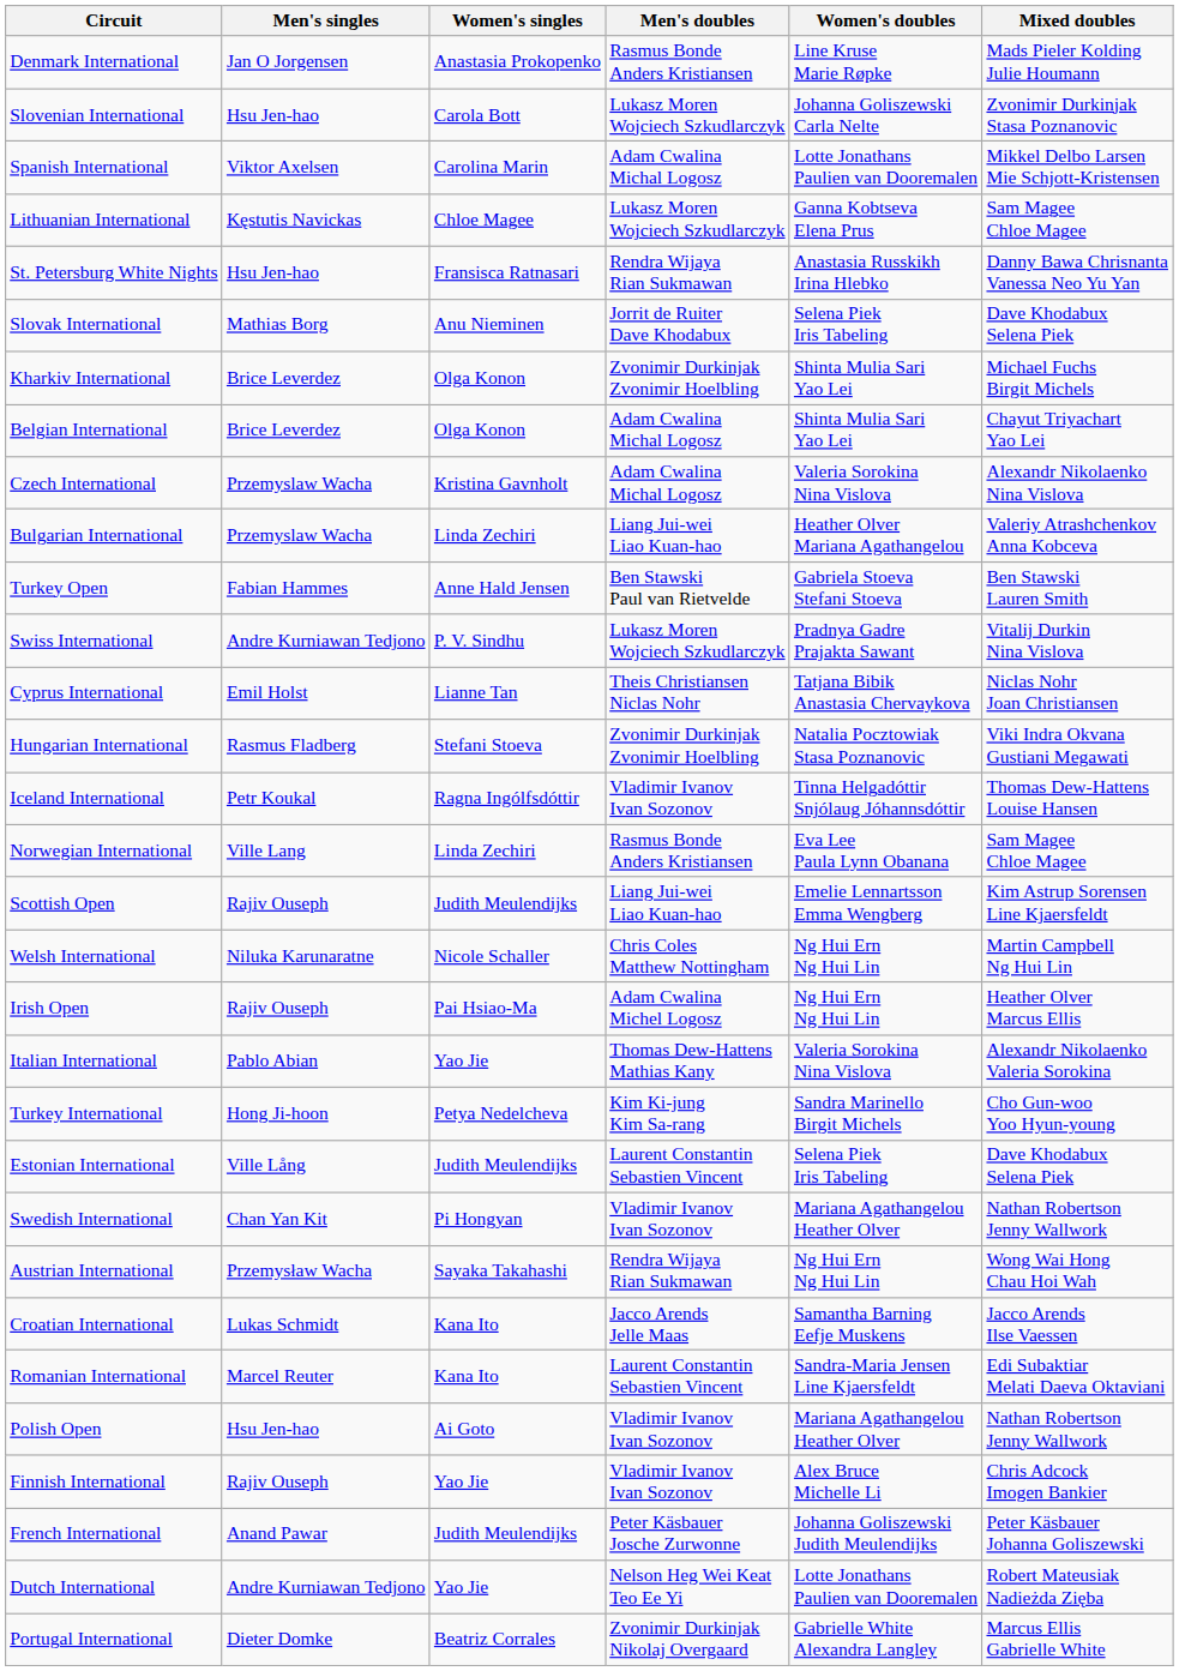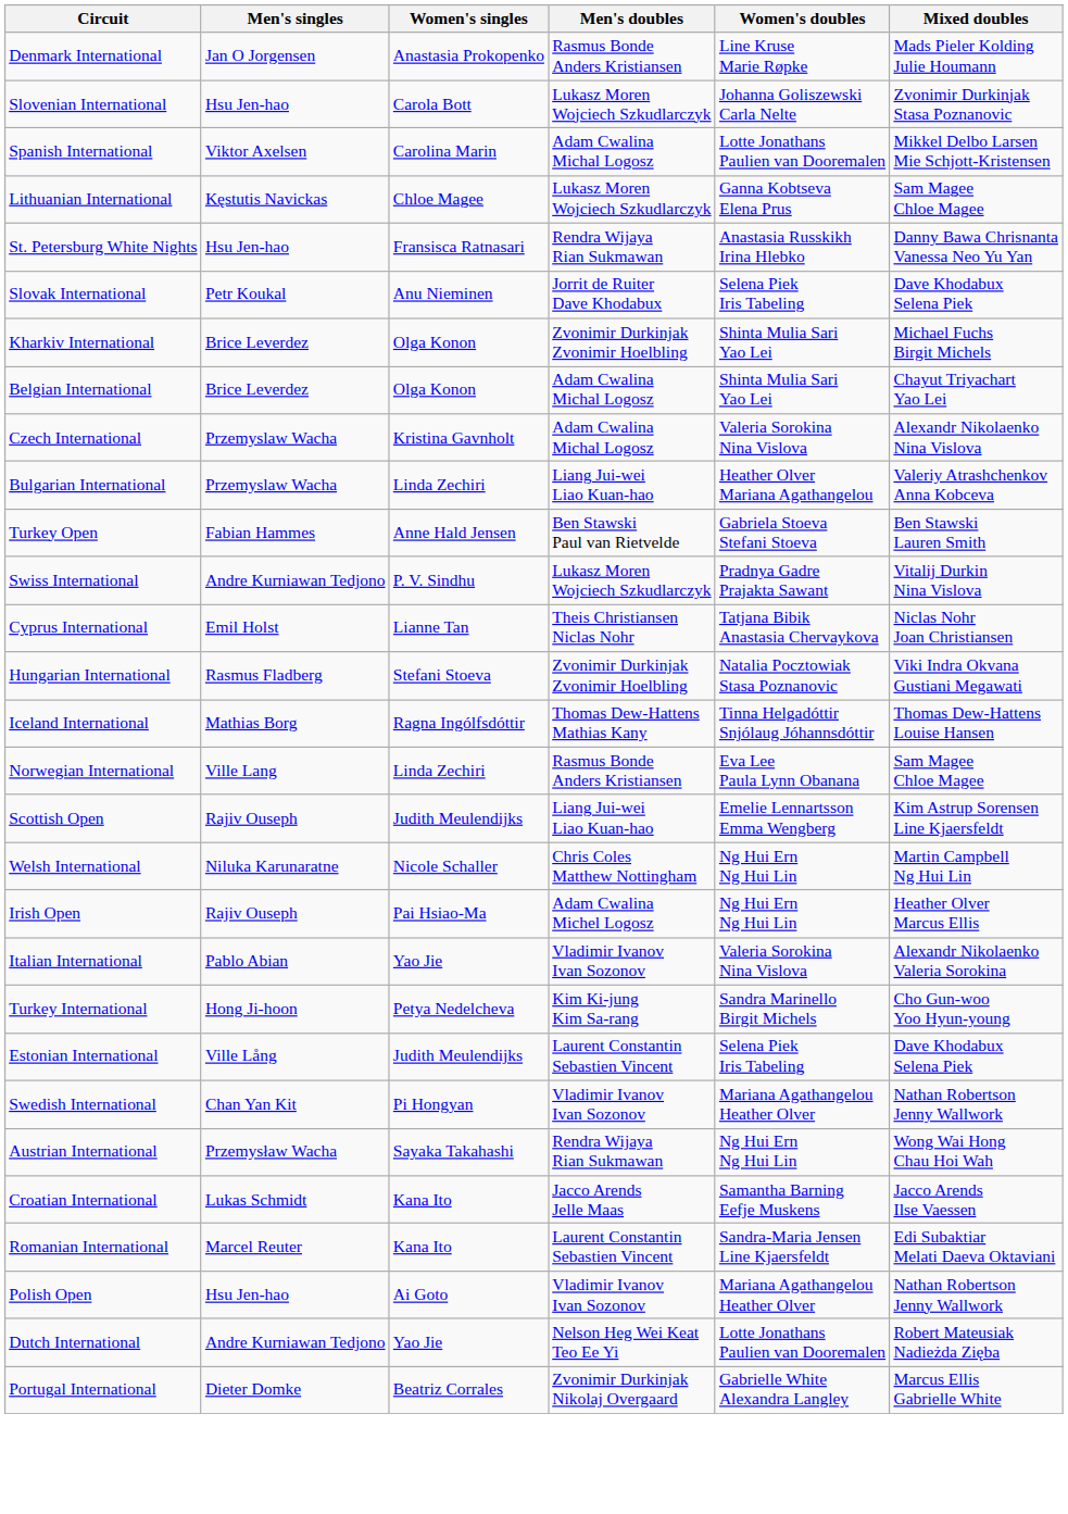 <table class=wikitable style="font-size:85%">
 <tr>
 <th>Circuit</th>
 <th>Men's singles</th>
 <th>Women's singles</th>
 <th>Men's doubles</th>
 <th>Women's doubles</th>
 <th>Mixed doubles</th>
 </tr>
 <tr>
 <td><a href='#'>Denmark International</a></td>
 <td> <a href='#'>Jan O Jorgensen</a></td>
 <td><a href='#'>Anastasia Prokopenko</a></td>
 <td> <a href='#'>Rasmus Bonde</a> <br>  <a href='#'>Anders Kristiansen</a></td>
 <td> <a href='#'>Line Kruse</a> <br>  <a href='#'>Marie Røpke</a></td>
 <td> <a href='#'>Mads Pieler Kolding</a> <br> <a href='#'>Julie Houmann</a></td>
 </tr>
 <tr>
 <td><a href='#'>Slovenian International</a></td>
 <td> <a href='#'>Hsu Jen-hao</a></td>
 <td> <a href='#'>Carola Bott</a></td>
 <td> <a href='#'>Lukasz Moren</a> <br>  <a href='#'>Wojciech Szkudlarczyk</a></td>
 <td> <a href='#'>Johanna Goliszewski</a> <br>  <a href='#'>Carla Nelte</a></td>
 <td> <a href='#'>Zvonimir Durkinjak</a> <br>  <a href='#'>Stasa Poznanovic</a></td>
 </tr>
 <tr>
 <td><a href='#'>Spanish International</a></td>
 <td> <a href='#'>Viktor Axelsen</a></td>
 <td> <a href='#'>Carolina Marin</a></td>
 <td> <a href='#'>Adam Cwalina</a> <br>  <a href='#'>Michal Logosz</a></td>
 <td> <a href='#'>Lotte Jonathans</a> <br>  <a href='#'>Paulien van Dooremalen</a></td>
 <td> <a href='#'>Mikkel Delbo Larsen</a> <br>  <a href='#'>Mie Schjott-Kristensen</a></td>
 </tr>
 <tr>
 <td><a href='#'>Lithuanian International</a></td>
 <td> <a href='#'>Kęstutis Navickas</a></td>
 <td> <a href='#'>Chloe Magee</a></td>
 <td> <a href='#'>Lukasz Moren</a> <br>  <a href='#'>Wojciech Szkudlarczyk</a></td>
 <td> <a href='#'>Ganna Kobtseva</a> <br>  <a href='#'>Elena Prus</a></td>
 <td> <a href='#'>Sam Magee</a> <br>  <a href='#'>Chloe Magee</a></td>
 </tr>
 <tr>
 <td><a href='#'>St. Petersburg White Nights</a></td>
 <td> <a href='#'>Hsu Jen-hao</a></td>
 <td> <a href='#'>Fransisca Ratnasari</a></td>
 <td> <a href='#'>Rendra Wijaya</a> <br>  <a href='#'>Rian Sukmawan</a></td>
 <td> <a href='#'>Anastasia Russkikh</a><br> <a href='#'>Irina Hlebko</a></td>
 <td> <a href='#'>Danny Bawa Chrisnanta</a> <br>  <a href='#'>Vanessa Neo Yu Yan</a></td>
 </tr>
 <tr>
 <td><a href='#'>Slovak International</a></td>
-<td> <a href='#'>Mathias Borg</a></td>
+<td> <a href='#'>Petr Koukal</a></td>
 <td> <a href='#'>Anu Nieminen</a></td>
 <td> <a href='#'>Jorrit de Ruiter</a> <br>  <a href='#'>Dave Khodabux</a></td>
 <td> <a href='#'>Selena Piek</a> <br>  <a href='#'>Iris Tabeling</a></td>
 <td> <a href='#'>Dave Khodabux</a> <br>  <a href='#'>Selena Piek</a></td>
 </tr>
 <tr>
 <td><a href='#'>Kharkiv International</a></td>
 <td> <a href='#'>Brice Leverdez</a></td>
 <td> <a href='#'>Olga Konon</a></td>
 <td> <a href='#'>Zvonimir Durkinjak</a> <br>  <a href='#'>Zvonimir Hoelbling</a></td>
 <td> <a href='#'>Shinta Mulia Sari</a> <br>  <a href='#'>Yao Lei</a></td>
 <td> <a href='#'>Michael Fuchs</a> <br>  <a href='#'>Birgit Michels</a></td>
 </tr>
 <tr>
 <td><a href='#'>Belgian International</a></td>
 <td> <a href='#'>Brice Leverdez</a></td>
 <td> <a href='#'>Olga Konon</a></td>
 <td> <a href='#'>Adam Cwalina</a> <br>  <a href='#'>Michal Logosz</a></td>
 <td> <a href='#'>Shinta Mulia Sari</a> <br>  <a href='#'>Yao Lei</a></td>
 <td> <a href='#'>Chayut Triyachart</a> <br>  <a href='#'>Yao Lei</a></td>
 </tr>
 <tr>
 <td><a href='#'>Czech International</a></td>
 <td> <a href='#'>Przemyslaw Wacha</a></td>
 <td> <a href='#'>Kristina Gavnholt</a></td>
 <td> <a href='#'>Adam Cwalina</a> <br>  <a href='#'>Michal Logosz</a></td>
 <td> <a href='#'>Valeria Sorokina</a> <br>  <a href='#'>Nina Vislova</a></td>
 <td> <a href='#'>Alexandr Nikolaenko</a> <br>  <a href='#'>Nina Vislova</a></td>
 </tr>
 <tr>
 <td><a href='#'>Bulgarian International</a></td>
 <td> <a href='#'>Przemyslaw Wacha</a></td>
 <td> <a href='#'>Linda Zechiri</a></td>
 <td> <a href='#'>Liang Jui-wei</a> <br>  <a href='#'>Liao Kuan-hao</a></td>
 <td> <a href='#'>Heather Olver</a> <br>  <a href='#'>Mariana Agathangelou</a></td>
 <td> <a href='#'>Valeriy Atrashchenkov</a> <br>  <a href='#'>Anna Kobceva</a></td>
 </tr>
 <tr>
 <td><a href='#'>Turkey Open</a></td>
 <td> <a href='#'>Fabian Hammes</a></td>
 <td> <a href='#'>Anne Hald Jensen</a></td>
 <td> <a href='#'>Ben Stawski</a> <br>  Paul van Rietvelde</td>
 <td> <a href='#'>Gabriela Stoeva</a> <br>  <a href='#'>Stefani Stoeva</a></td>
 <td> <a href='#'>Ben Stawski</a> <br>  <a href='#'>Lauren Smith</a></td>
 </tr>
 <tr>
 <td><a href='#'>Swiss International</a></td>
 <td> <a href='#'>Andre Kurniawan Tedjono</a></td>
 <td> <a href='#'>P. V. Sindhu</a></td>
 <td> <a href='#'>Lukasz Moren</a> <br>  <a href='#'>Wojciech Szkudlarczyk</a></td>
 <td> <a href='#'>Pradnya Gadre</a> <br>  <a href='#'>Prajakta Sawant</a></td>
 <td> <a href='#'>Vitalij Durkin</a> <br>   <a href='#'>Nina Vislova</a></td>
 </tr>
 <tr>
 <td><a href='#'>Cyprus International</a></td>
 <td> <a href='#'>Emil Holst</a></td>
 <td> <a href='#'>Lianne Tan</a></td>
 <td> <a href='#'>Theis Christiansen</a> <br>  <a href='#'>Niclas Nohr</a></td>
 <td> <a href='#'>Tatjana Bibik</a> <br>  <a href='#'>Anastasia Chervaykova</a></td>
 <td> <a href='#'>Niclas Nohr</a> <br>  <a href='#'>Joan Christiansen</a></td>
 </tr>
 <tr>
 <td><a href='#'>Hungarian International</a></td>
 <td> <a href='#'>Rasmus Fladberg</a></td>
 <td> <a href='#'>Stefani Stoeva</a></td>
 <td> <a href='#'>Zvonimir Durkinjak</a> <br>  <a href='#'>Zvonimir Hoelbling</a></td>
 <td> <a href='#'>Natalia Pocztowiak</a> <br>  <a href='#'>Stasa Poznanovic</a></td>
 <td> <a href='#'>Viki Indra Okvana</a> <br>  <a href='#'>Gustiani Megawati</a></td>
 </tr>
 <tr>
 <td><a href='#'>Iceland International</a></td>
-<td> <a href='#'>Petr Koukal</a></td>
+<td> <a href='#'>Mathias Borg</a></td>
 <td> <a href='#'>Ragna Ingólfsdóttir</a></td>
-<td> <a href='#'>Vladimir Ivanov</a> <br>  <a href='#'>Ivan Sozonov</a></td>
+<td> <a href='#'>Thomas Dew-Hattens</a> <br>  <a href='#'>Mathias Kany</a></td>
 <td> <a href='#'>Tinna Helgadóttir</a> <br>  <a href='#'>Snjólaug Jóhannsdóttir</a></td>
 <td> <a href='#'>Thomas Dew-Hattens</a> <br>  <a href='#'>Louise Hansen</a></td>
 </tr>
 <tr>
 <td><a href='#'>Norwegian International</a></td>
 <td> <a href='#'>Ville Lang</a></td>
 <td> <a href='#'>Linda Zechiri</a></td>
 <td> <a href='#'>Rasmus Bonde</a> <br>  <a href='#'>Anders Kristiansen</a></td>
 <td> <a href='#'>Eva Lee</a> <br>  <a href='#'>Paula Lynn Obanana</a></td>
 <td> <a href='#'>Sam Magee</a> <br>  <a href='#'>Chloe Magee</a></td>
 </tr>
 <tr>
 <td><a href='#'>Scottish Open</a></td>
 <td> <a href='#'>Rajiv Ouseph</a></td>
 <td> <a href='#'>Judith Meulendijks</a></td>
 <td> <a href='#'>Liang Jui-wei</a> <br>  <a href='#'>Liao Kuan-hao</a></td>
 <td> <a href='#'>Emelie Lennartsson</a> <br>  <a href='#'>Emma Wengberg</a></td>
 <td> <a href='#'>Kim Astrup Sorensen</a> <br>  <a href='#'>Line Kjaersfeldt</a></td>
 </tr>
 <tr>
 <td><a href='#'>Welsh International</a></td>
 <td> <a href='#'>Niluka Karunaratne</a></td>
 <td> <a href='#'>Nicole Schaller</a></td>
 <td> <a href='#'>Chris Coles</a><br> <a href='#'>Matthew Nottingham</a></td>
 <td> <a href='#'>Ng Hui Ern</a><br> <a href='#'>Ng Hui Lin</a></td>
 <td> <a href='#'>Martin Campbell</a><br> <a href='#'>Ng Hui Lin</a></td>
 </tr>
 <tr>
 <td><a href='#'>Irish Open</a></td>
 <td> <a href='#'>Rajiv Ouseph</a></td>
 <td> <a href='#'>Pai Hsiao-Ma</a></td>
 <td> <a href='#'>Adam Cwalina</a> <br>  <a href='#'>Michel Logosz</a></td>
 <td> <a href='#'>Ng Hui Ern</a> <br>  <a href='#'>Ng Hui Lin</a></td>
 <td> <a href='#'>Heather Olver</a> <br>  <a href='#'>Marcus Ellis</a></td>
 </tr>
 <tr>
 <td><a href='#'>Italian International</a></td>
 <td> <a href='#'>Pablo Abian</a></td>
 <td> <a href='#'>Yao Jie</a></td>
-<td> <a href='#'>Thomas Dew-Hattens</a> <br>  <a href='#'>Mathias Kany</a></td>
+<td> <a href='#'>Vladimir Ivanov</a> <br>  <a href='#'>Ivan Sozonov</a></td>
 <td> <a href='#'>Valeria Sorokina</a> <br>  <a href='#'>Nina Vislova</a></td>
 <td> <a href='#'>Alexandr Nikolaenko</a> <br>  <a href='#'>Valeria Sorokina</a></td>
 </tr>
 <tr>
 <td><a href='#'>Turkey International</a></td>
 <td> <a href='#'>Hong Ji-hoon</a></td>
 <td> <a href='#'>Petya Nedelcheva</a></td>
 <td> <a href='#'>Kim Ki-jung</a> <br>  <a href='#'>Kim Sa-rang</a></td>
 <td> <a href='#'>Sandra Marinello</a> <br>  <a href='#'>Birgit Michels</a></td>
 <td> <a href='#'>Cho Gun-woo</a> <br>  <a href='#'>Yoo Hyun-young</a></td>
 </tr>
 <tr>
 <td><a href='#'>Estonian International</a></td>
 <td> <a href='#'>Ville Lång</a></td>
 <td> <a href='#'>Judith Meulendijks</a></td>
 <td> <a href='#'>Laurent Constantin</a> <br>  <a href='#'>Sebastien Vincent</a></td>
 <td> <a href='#'>Selena Piek</a> <br>  <a href='#'>Iris Tabeling</a></td>
 <td> <a href='#'>Dave Khodabux</a> <br>  <a href='#'>Selena Piek</a></td>
 </tr>
 <tr>
 <td><a href='#'>Swedish International</a></td>
 <td> <a href='#'>Chan Yan Kit</a></td>
 <td> <a href='#'>Pi Hongyan</a></td>
 <td> <a href='#'>Vladimir Ivanov</a> <br>  <a href='#'>Ivan Sozonov</a></td>
 <td> <a href='#'>Mariana Agathangelou</a> <br>  <a href='#'>Heather Olver</a></td>
 <td> <a href='#'>Nathan Robertson</a> <br>  <a href='#'>Jenny Wallwork</a></td>
 </tr>
 <tr>
 <td><a href='#'>Austrian International</a></td>
 <td> <a href='#'>Przemysław Wacha</a></td>
 <td> <a href='#'>Sayaka Takahashi</a></td>
 <td> <a href='#'>Rendra Wijaya</a> <br>  <a href='#'>Rian Sukmawan</a></td>
 <td> <a href='#'>Ng Hui Ern</a> <br>  <a href='#'>Ng Hui Lin</a></td>
 <td> <a href='#'>Wong Wai Hong</a> <br>  <a href='#'>Chau Hoi Wah</a></td>
 </tr>
 <tr>
 <td><a href='#'>Croatian International</a></td>
 <td> <a href='#'>Lukas Schmidt</a></td>
 <td> <a href='#'>Kana Ito</a></td>
 <td> <a href='#'>Jacco Arends</a> <br>  <a href='#'>Jelle Maas</a></td>
 <td> <a href='#'>Samantha Barning</a> <br>  <a href='#'>Eefje Muskens</a></td>
 <td> <a href='#'>Jacco Arends</a> <br>  <a href='#'>Ilse Vaessen</a></td>
 </tr>
 <tr>
 <td><a href='#'>Romanian International</a></td>
 <td> <a href='#'>Marcel Reuter</a></td>
 <td> <a href='#'>Kana Ito</a></td>
 <td> <a href='#'>Laurent Constantin</a> <br>  <a href='#'>Sebastien Vincent</a></td>
 <td> <a href='#'>Sandra-Maria Jensen</a> <br>  <a href='#'>Line Kjaersfeldt</a></td>
 <td> <a href='#'>Edi Subaktiar</a> <br>  <a href='#'>Melati Daeva Oktaviani</a></td>
 </tr>
 <tr>
 <td><a href='#'>Polish Open</a></td>
 <td> <a href='#'>Hsu Jen-hao</a></td>
 <td> <a href='#'>Ai Goto</a></td>
 <td> <a href='#'>Vladimir Ivanov</a><br><a href='#'>Ivan Sozonov</a></td>
 <td> <a href='#'>Mariana Agathangelou</a><br> <a href='#'>Heather Olver</a></td>
 <td> <a href='#'>Nathan Robertson</a><br>  <a href='#'>Jenny Wallwork</a></td>
 </tr>
 <tr>
-<td><a href='#'>Finnish International</a></td>
-<td> <a href='#'>Rajiv Ouseph</a></td>
-<td> <a href='#'>Yao Jie</a></td>
-<td> <a href='#'>Vladimir Ivanov</a> <br>  <a href='#'>Ivan Sozonov</a></td>
-<td> <a href='#'>Alex Bruce</a> <br>  <a href='#'>Michelle Li</a></td>
-<td> <a href='#'>Chris Adcock</a> <br>  <a href='#'>Imogen Bankier</a></td>
-</tr>
-<tr>
-<td><a href='#'>French International</a></td>
-<td> <a href='#'>Anand Pawar</a></td>
-<td> <a href='#'>Judith Meulendijks</a></td>
-<td> <a href='#'>Peter Käsbauer</a> <br>  <a href='#'>Josche Zurwonne</a></td>
-<td> <a href='#'>Johanna Goliszewski</a> <br>  <a href='#'>Judith Meulendijks</a></td>
-<td> <a href='#'>Peter Käsbauer</a> <br>  <a href='#'>Johanna Goliszewski</a></td>
-</tr>
-<tr>
 <td><a href='#'>Dutch International</a></td>
 <td> <a href='#'>Andre Kurniawan Tedjono</a></td>
 <td> <a href='#'>Yao Jie</a></td>
 <td> <a href='#'>Nelson Heg Wei Keat</a> <br>  <a href='#'>Teo Ee Yi</a></td>
 <td> <a href='#'>Lotte Jonathans</a> <br>  <a href='#'>Paulien van Dooremalen</a></td>
 <td> <a href='#'>Robert Mateusiak</a> <br>  <a href='#'>Nadieżda Zięba</a></td>
 </tr>
 <tr>
 <td><a href='#'>Portugal International</a></td>
 <td> <a href='#'>Dieter Domke</a></td>
 <td> <a href='#'>Beatriz Corrales</a></td>
 <td> <a href='#'>Zvonimir Durkinjak</a> <br>  <a href='#'>Nikolaj Overgaard</a></td>
 <td> <a href='#'>Gabrielle White</a> <br>  <a href='#'>Alexandra Langley</a></td>
 <td> <a href='#'>Marcus Ellis</a> <br>  <a href='#'>Gabrielle White</a></td>
 </tr>
 </table>
